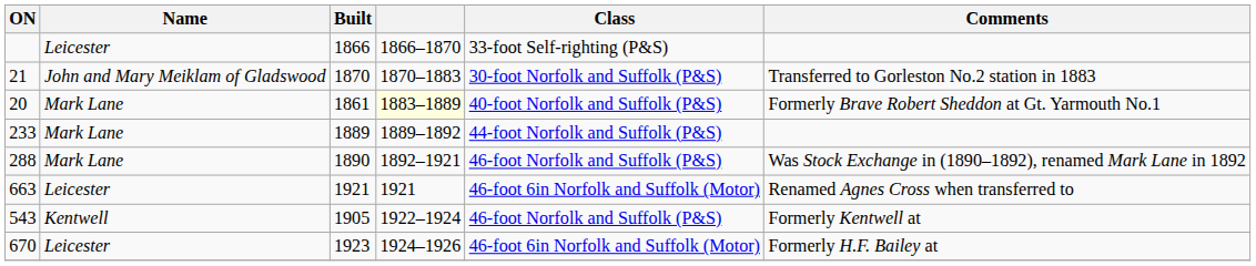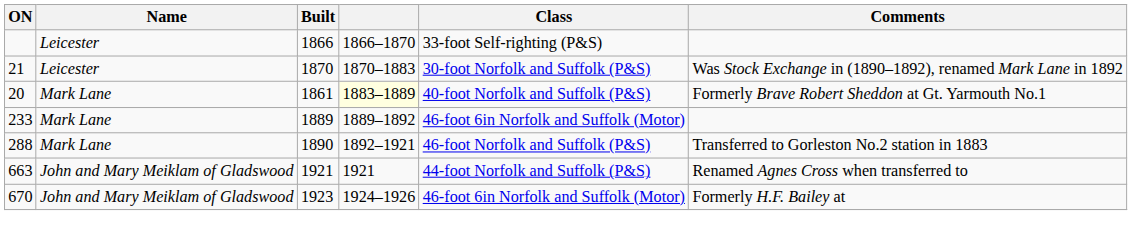 <table class="wikitable">
 <tr>
 <th>ON</th>
 <th>Name</th>
 <th>Built</th>
 <th></th>
 <th>Class</th>
 <th>Comments</th>
 </tr>
 <tr>
 <td></td>
 <td><em>Leicester</em></td>
 <td>1866</td>
 <td>1866–1870</td>
 <td>33-foot Self-righting (P&S)</td>
 <td></td>
 </tr>
 <tr>
 <td>21</td>
-<td><em>John and Mary Meiklam of Gladswood</em></td>
+<td><em>Leicester</em></td>
 <td>1870</td>
 <td>1870–1883</td>
 <td><a href='#'>30-foot Norfolk and Suffolk (P&S)</a></td>
-<td>Transferred to Gorleston No.2 station in 1883</td>
+<td>Was <em>Stock Exchange</em> in  (1890–1892), renamed <em>Mark Lane</em> in 1892</td>
 </tr>
 <tr>
 <td>20</td>
 <td><em>Mark Lane</em></td>
 <td>1861</td>
 <td style="background: lightyellow;">1883–1889</td>
 <td><a href='#'>40-foot Norfolk and Suffolk (P&S)</a></td>
 <td>Formerly <em>Brave Robert Sheddon</em> at Gt. Yarmouth No.1</td>
 </tr>
 <tr>
 <td>233</td>
 <td><em>Mark Lane</em></td>
 <td>1889</td>
 <td>1889–1892</td>
-<td><a href='#'>44-foot Norfolk and Suffolk (P&S)</a></td>
+<td><a href='#'>46-foot 6in Norfolk and Suffolk (Motor)</a></td>
 <td></td>
 </tr>
 <tr>
 <td>288</td>
 <td><em>Mark Lane</em></td>
 <td>1890</td>
 <td>1892–1921</td>
 <td><a href='#'>46-foot Norfolk and Suffolk (P&S)</a></td>
-<td>Was <em>Stock Exchange</em> in  (1890–1892), renamed <em>Mark Lane</em> in 1892</td>
+<td>Transferred to Gorleston No.2 station in 1883</td>
 </tr>
 <tr>
 <td>663</td>
-<td><em>Leicester</em></td>
+<td><em>John and Mary Meiklam of Gladswood</em></td>
 <td>1921</td>
 <td>1921</td>
-<td><a href='#'>46-foot 6in Norfolk and Suffolk (Motor)</a></td>
+<td><a href='#'>44-foot Norfolk and Suffolk (P&S)</a></td>
 <td>Renamed <em>Agnes Cross</em> when transferred to </td>
 </tr>
 <tr>
-<td>543</td>
-<td><em>Kentwell</em></td>
-<td>1905</td>
-<td>1922–1924</td>
-<td><a href='#'>46-foot Norfolk and Suffolk (P&S)</a></td>
-<td>Formerly <em>Kentwell</em> at </td>
-</tr>
-<tr>
 <td>670</td>
-<td><em>Leicester</em></td>
+<td><em>John and Mary Meiklam of Gladswood</em></td>
 <td>1923</td>
 <td>1924–1926</td>
 <td><a href='#'>46-foot 6in Norfolk and Suffolk (Motor)</a></td>
 <td>Formerly <em>H.F. Bailey</em> at </td>
 </tr>
 <tr>
 </tr>
 </table>
